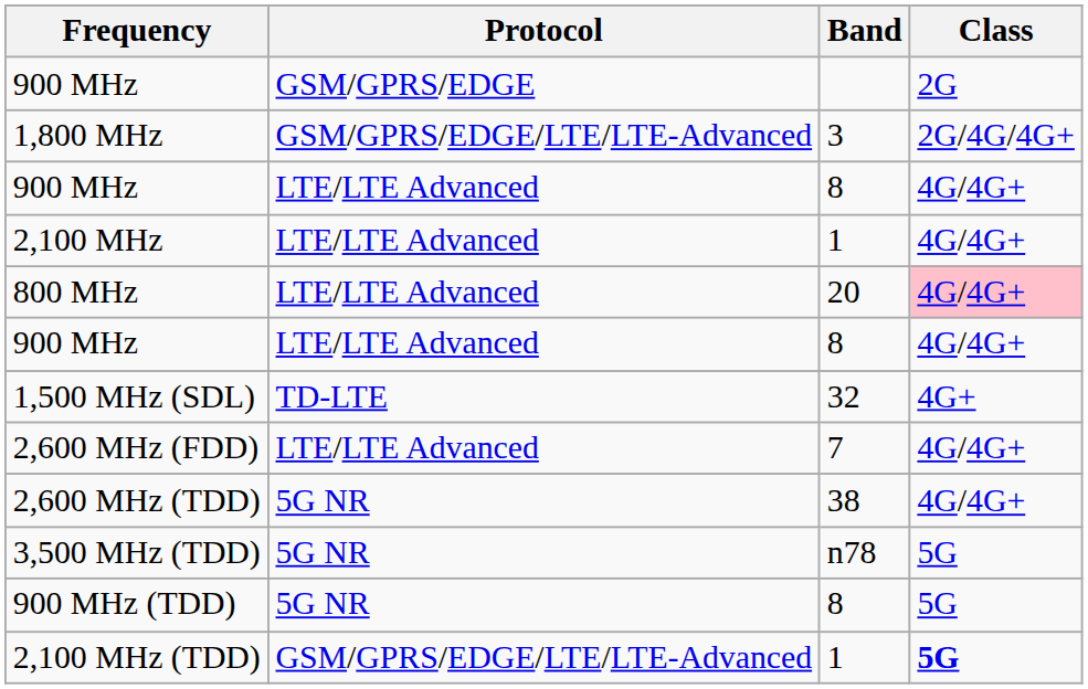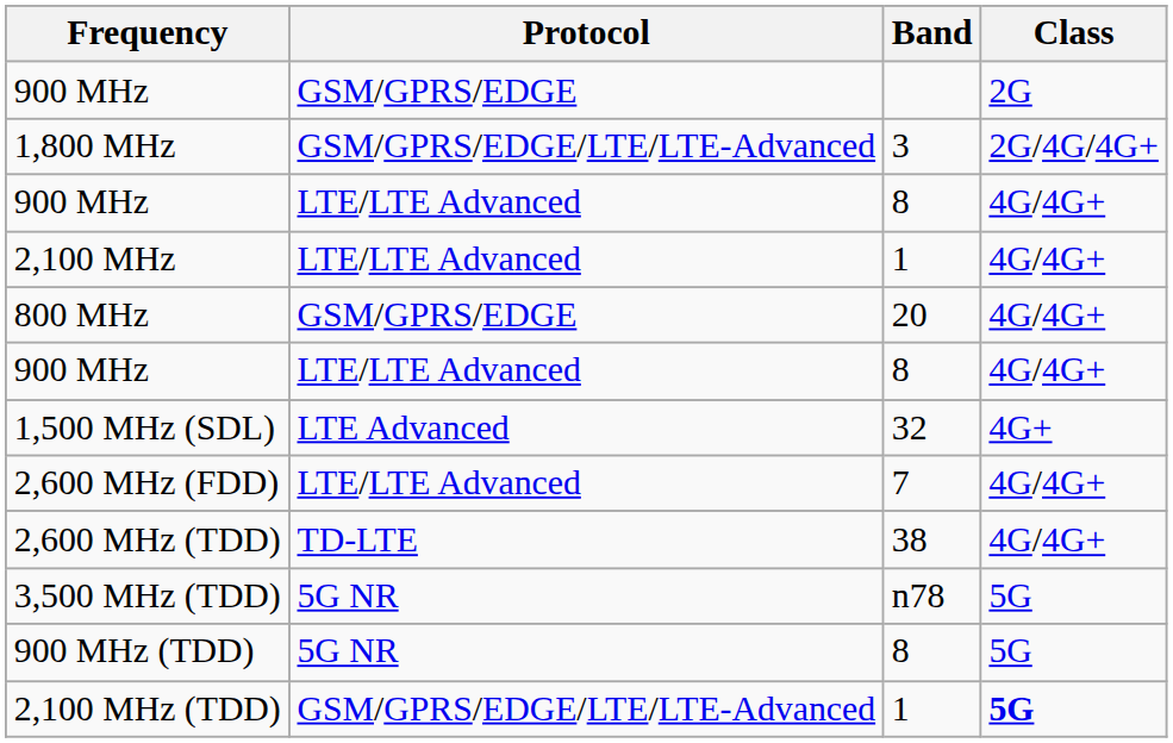 <table class="wikitable sortable">
 <tr>
 <th>Frequency</th>
 <th>Protocol</th>
 <th>Band</th>
 <th>Class</th>
 </tr>
 <tr>
 <td>900 MHz</td>
 <td><a href='#'>GSM</a>/<a href='#'>GPRS</a>/<a href='#'>EDGE</a></td>
 <td></td>
 <td><a href='#'>2G</a></td>
 </tr>
 <tr>
 <td>1,800 MHz</td>
 <td><a href='#'>GSM</a>/<a href='#'>GPRS</a>/<a href='#'>EDGE</a>/<a href='#'>LTE</a>/<a href='#'>LTE-Advanced</a></td>
 <td>3</td>
 <td><a href='#'>2G</a>/<a href='#'>4G</a>/<a href='#'>4G+</a></td>
 </tr>
 <tr>
 <td>900 MHz</td>
 <td><a href='#'>LTE</a>/<a href='#'>LTE Advanced</a></td>
 <td>8</td>
 <td><a href='#'>4G</a>/<a href='#'>4G+</a></td>
 </tr>
 <tr>
 <td>2,100 MHz</td>
 <td><a href='#'>LTE</a>/<a href='#'>LTE Advanced</a></td>
 <td>1</td>
 <td><a href='#'>4G</a>/<a href='#'>4G+</a></td>
 </tr>
 <tr>
 <td>800 MHz</td>
-<td><a href='#'>LTE</a>/<a href='#'>LTE Advanced</a></td>
+<td><a href='#'>GSM</a>/<a href='#'>GPRS</a>/<a href='#'>EDGE</a></td>
 <td>20</td>
-<td style="background: pink;"><a href='#'>4G</a>/<a href='#'>4G+</a></td>
+<td><a href='#'>4G</a>/<a href='#'>4G+</a></td>
 </tr>
 <tr>
 <td>900 MHz</td>
 <td><a href='#'>LTE</a>/<a href='#'>LTE Advanced</a></td>
 <td>8</td>
 <td><a href='#'>4G</a>/<a href='#'>4G+</a></td>
 </tr>
 <tr>
 <td>1,500 MHz (SDL)</td>
-<td><a href='#'>TD-LTE</a></td>
+<td><a href='#'>LTE Advanced</a></td>
 <td>32</td>
 <td><a href='#'>4G+</a></td>
 </tr>
 <tr>
 <td>2,600 MHz (FDD)</td>
 <td><a href='#'>LTE</a>/<a href='#'>LTE Advanced</a></td>
 <td>7</td>
 <td><a href='#'>4G</a>/<a href='#'>4G+</a></td>
 </tr>
 <tr>
 <td>2,600 MHz (TDD)</td>
-<td><a href='#'>5G NR</a></td>
+<td><a href='#'>TD-LTE</a></td>
 <td>38</td>
 <td><a href='#'>4G</a>/<a href='#'>4G+</a></td>
 </tr>
 <tr>
 <td>3,500 MHz (TDD)</td>
 <td><a href='#'>5G NR</a></td>
 <td>n78</td>
 <td><a href='#'>5G</a></td>
 </tr>
 <tr>
 <td>900 MHz (TDD)</td>
 <td><a href='#'>5G NR</a></td>
 <td>8</td>
 <td><a href='#'>5G</a></td>
 </tr>
 <tr>
 <td>2,100 MHz (TDD)</td>
 <td><a href='#'>GSM</a>/<a href='#'>GPRS</a>/<a href='#'>EDGE</a>/<a href='#'>LTE</a>/<a href='#'>LTE-Advanced</a></td>
 <td>1</td>
 <td><strong><a href='#'>5G</a></strong></td>
 </tr>
 </table>
